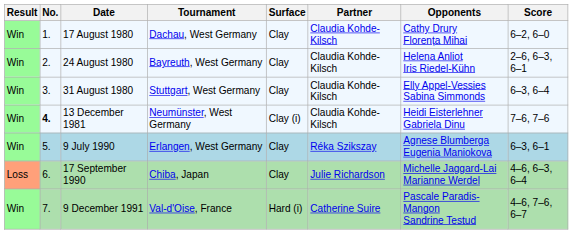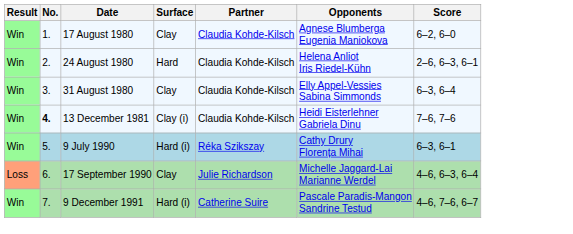 <table class="sortable wikitable" style="font-size:97%">
 <tr>
 <th>Result</th>
 <th>No.</th>
 <th>Date</th>
-<th>Tournament</th>
 <th>Surface</th>
 <th>Partner</th>
 <th>Opponents</th>
 <th>Score</th>
 </tr>
 <tr style="background:#f0f8ff;">
 <td style="background:#98fb98;">Win</td>
 <td>1.</td>
 <td>17 August 1980</td>
-<td><a href='#'>Dachau</a>, West Germany</td>
 <td>Clay</td>
 <td> <a href='#'>Claudia Kohde-Kilsch</a></td>
-<td> <a href='#'>Cathy Drury</a> <br>  <a href='#'>Florența Mihai</a></td>
+<td> <a href='#'>Agnese Blumberga</a> <br>  <a href='#'>Eugenia Maniokova</a></td>
 <td>6–2, 6–0</td>
 </tr>
 <tr style="background:#f0f8ff;">
 <td style="background:#98fb98;">Win</td>
 <td>2.</td>
 <td>24 August 1980</td>
-<td><a href='#'>Bayreuth</a>, West Germany</td>
-<td>Clay</td>
+<td>Hard</td>
 <td> Claudia Kohde-Kilsch</td>
 <td> <a href='#'>Helena Anliot</a> <br>  <a href='#'>Iris Riedel-Kühn</a></td>
 <td>2–6, 6–3, 6–1</td>
 </tr>
 <tr style="background:#f0f8ff;">
 <td style="background:#98fb98;">Win</td>
 <td>3.</td>
 <td>31 August 1980</td>
-<td><a href='#'>Stuttgart</a>, West Germany</td>
 <td>Clay</td>
 <td> Claudia Kohde-Kilsch</td>
 <td> <a href='#'>Elly Appel-Vessies</a> <br>  <a href='#'>Sabina Simmonds</a></td>
 <td>6–3, 6–4</td>
 </tr>
 <tr style="background:#f0f8ff;">
 <td style="background:#98fb98;">Win</td>
 <td><strong>4.</strong></td>
 <td>13 December 1981</td>
-<td><a href='#'>Neumünster</a>, West Germany</td>
 <td>Clay (i)</td>
 <td> Claudia Kohde-Kilsch</td>
 <td> <a href='#'>Heidi Eisterlehner</a> <br>  <a href='#'>Gabriela Dinu</a></td>
 <td>7–6, 7–6</td>
 </tr>
 <tr style="background:lightblue;">
 <td style="background:#98fb98;">Win</td>
 <td>5.</td>
 <td>9 July 1990</td>
-<td><a href='#'>Erlangen</a>, West Germany</td>
-<td>Clay</td>
+<td>Hard (i)</td>
 <td> <a href='#'>Réka Szikszay</a></td>
-<td> <a href='#'>Agnese Blumberga</a> <br>  <a href='#'>Eugenia Maniokova</a></td>
+<td> <a href='#'>Cathy Drury</a> <br>  <a href='#'>Florența Mihai</a></td>
 <td>6–3, 6–1</td>
 </tr>
 <tr style="background:#addfad;">
 <td style="background:#ffa07a;">Loss</td>
 <td>6.</td>
 <td>17 September 1990</td>
-<td><a href='#'>Chiba</a>, Japan</td>
 <td>Clay</td>
 <td> <a href='#'>Julie Richardson</a></td>
 <td> <a href='#'>Michelle Jaggard-Lai</a> <br>  <a href='#'>Marianne Werdel</a></td>
 <td>4–6, 6–3, 6–4</td>
 </tr>
 <tr style="background:#addfad;">
 <td style="background:#98fb98;">Win</td>
 <td>7.</td>
 <td>9 December 1991</td>
-<td><a href='#'>Val-d'Oise</a>, France</td>
 <td>Hard (i)</td>
 <td> <a href='#'>Catherine Suire</a></td>
 <td> <a href='#'>Pascale Paradis-Mangon</a> <br>  <a href='#'>Sandrine Testud</a></td>
 <td>4–6, 7–6, 6–7</td>
 </tr>
 </table>
